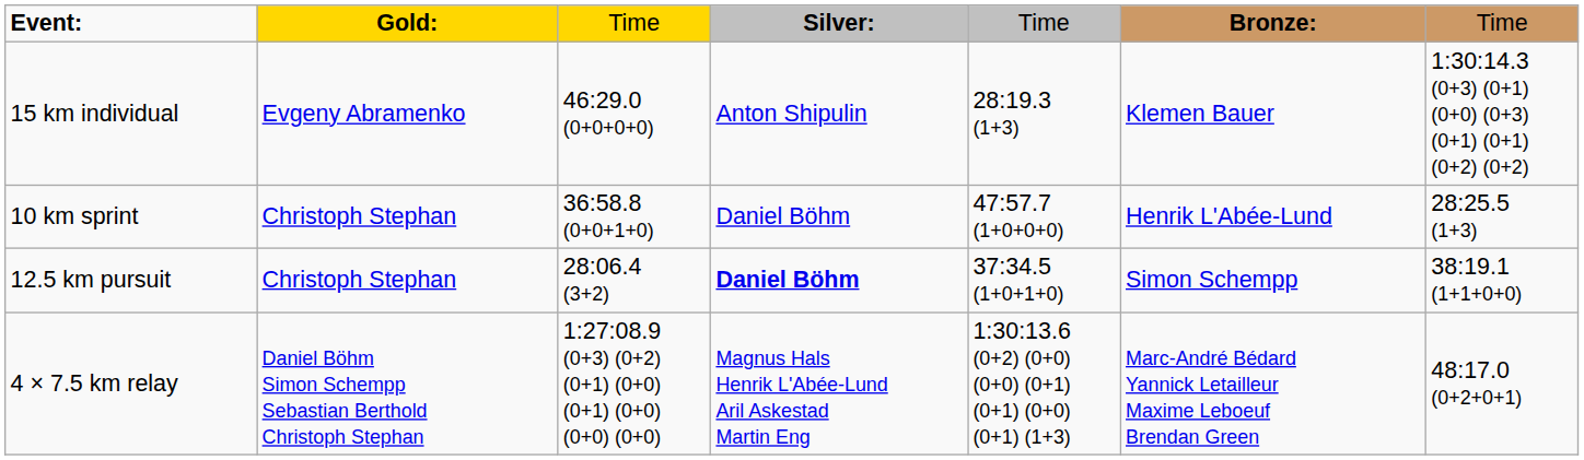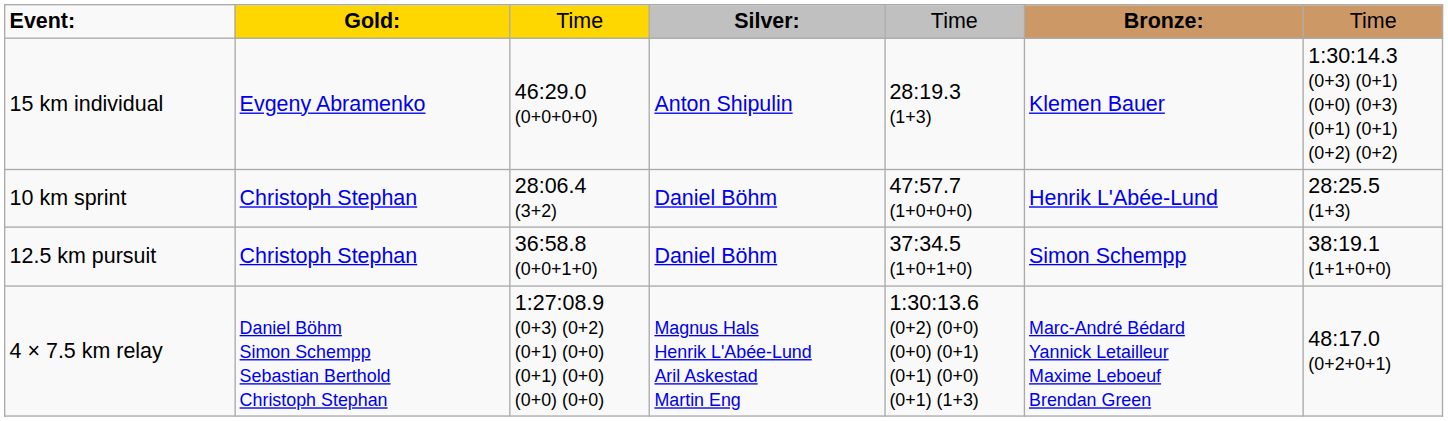 <table class="wikitable" width=85%>
 <tr>
 <td><strong>Event:</strong></td>
 <td style="text-align:center;background-color:gold;"><strong>Gold:</strong></td>
 <td style="text-align:center;background-color:gold;">Time</td>
 <td style="text-align:center;background-color:silver;"><strong>Silver:</strong></td>
 <td style="text-align:center;background-color:silver;">Time</td>
 <td style="text-align:center;background-color:#CC9966;"><strong>Bronze:</strong></td>
 <td style="text-align:center;background-color:#CC9966;">Time</td>
 </tr>
 <tr>
 <td>15 km individual<br><em></em></td>
 <td><a href='#'>Evgeny Abramenko</a><br><small></small></td>
 <td>46:29.0<br><small>(0+0+0+0)</small></td>
 <td><a href='#'>Anton Shipulin</a><br><small></small></td>
 <td>28:19.3<br><small>(1+3)</small></td>
 <td><a href='#'>Klemen Bauer</a><br><small></small></td>
 <td>1:30:14.3<br><small>(0+3) (0+1)<br>(0+0) (0+3)<br>(0+1) (0+1)<br>(0+2) (0+2) </small></td>
 </tr>
 <tr>
 <td>10 km sprint<br><em></em></td>
 <td><a href='#'>Christoph Stephan</a><br><small></small></td>
-<td>36:58.8<br><small>(0+0+1+0)</small></td>
+<td>28:06.4<br><small>(3+2)</small></td>
 <td><a href='#'>Daniel Böhm</a><br><small></small></td>
 <td>47:57.7<br><small>(1+0+0+0)</small></td>
 <td><a href='#'>Henrik L'Abée-Lund</a><br><small></small></td>
 <td>28:25.5<br><small>(1+3)</small></td>
 </tr>
 <tr>
 <td>12.5 km pursuit<br><em></em></td>
 <td><a href='#'>Christoph Stephan</a><br><small></small></td>
-<td>28:06.4<br><small>(3+2)</small></td>
-<td><strong><a href='#'>Daniel Böhm</a><br><small></small></strong></td>
+<td>36:58.8<br><small>(0+0+1+0)</small></td>
+<td><a href='#'>Daniel Böhm</a><br><small></small></td>
 <td>37:34.5<br><small>(1+0+1+0)</small></td>
 <td><a href='#'>Simon Schempp</a><br><small></small></td>
 <td>38:19.1<br><small>(1+1+0+0)</small></td>
 </tr>
 <tr>
 <td>4 × 7.5 km relay<br><em></em></td>
 <td>  <br><small><a href='#'>Daniel Böhm</a><br><a href='#'>Simon Schempp</a><br><a href='#'>Sebastian Berthold</a><br><a href='#'>Christoph Stephan</a></small></td>
 <td>1:27:08.9<br><small>(0+3) (0+2)<br>(0+1) (0+0)<br>(0+1) (0+0)<br>(0+0) (0+0)</small></td>
 <td> <br><small><a href='#'>Magnus Hals</a><br><a href='#'>Henrik L'Abée-Lund</a><br><a href='#'>Aril Askestad</a><br><a href='#'>Martin Eng</a></small></td>
 <td>1:30:13.6<br><small>(0+2) (0+0)<br>(0+0) (0+1) <br>(0+1) (0+0)<br>(0+1) (1+3)</small></td>
 <td> <br><small><a href='#'>Marc-André Bédard</a><br><a href='#'>Yannick Letailleur</a><br><a href='#'>Maxime Leboeuf</a><br><a href='#'>Brendan Green</a></small></td>
 <td>48:17.0<br><small>(0+2+0+1)</small></td>
 </tr>
 </table>
